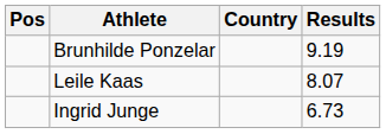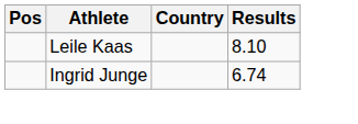 <table class="wikitable">
 <tr>
 <th>Pos</th>
 <th>Athlete</th>
 <th>Country</th>
 <th>Results</th>
 </tr>
 <tr>
 <td align="center"></td>
-<td>Brunhilde Ponzelar</td>
-<td></td>
-<td>9.19</td>
-</tr>
-<tr>
-<td align="center"></td>
 <td>Leile Kaas</td>
 <td></td>
-<td>8.07</td>
+<td>8.10</td>
 </tr>
 <tr>
 <td align="center"></td>
 <td>Ingrid Junge</td>
 <td></td>
-<td>6.73</td>
+<td>6.74</td>
 </tr>
 </table>
